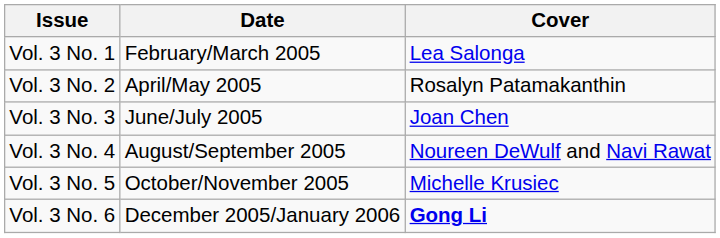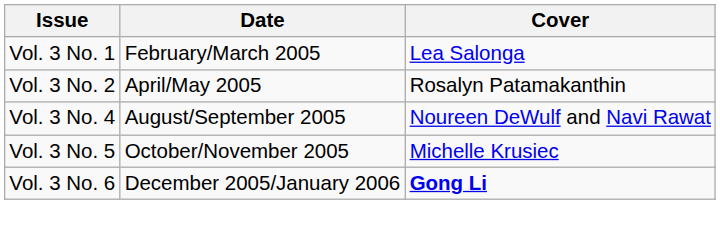 <table class="wikitable">
 <tr>
 <th>Issue</th>
 <th>Date</th>
 <th>Cover</th>
 </tr>
 <tr>
 <td>Vol. 3 No. 1</td>
 <td>February/March 2005</td>
 <td><a href='#'>Lea Salonga</a></td>
 </tr>
 <tr>
 <td>Vol. 3 No. 2</td>
 <td>April/May 2005</td>
 <td>Rosalyn Patamakanthin</td>
 </tr>
 <tr>
-<td>Vol. 3 No. 3</td>
-<td>June/July 2005</td>
-<td><a href='#'>Joan Chen</a></td>
-</tr>
-<tr>
 <td>Vol. 3 No. 4</td>
 <td>August/September 2005</td>
 <td><a href='#'>Noureen DeWulf</a> and <a href='#'>Navi Rawat</a></td>
 </tr>
 <tr>
 <td>Vol. 3 No. 5</td>
 <td>October/November 2005</td>
 <td><a href='#'>Michelle Krusiec</a></td>
 </tr>
 <tr>
 <td>Vol. 3 No. 6</td>
 <td>December 2005/January 2006</td>
 <td><strong><a href='#'>Gong Li</a></strong></td>
 </tr>
 </table>
